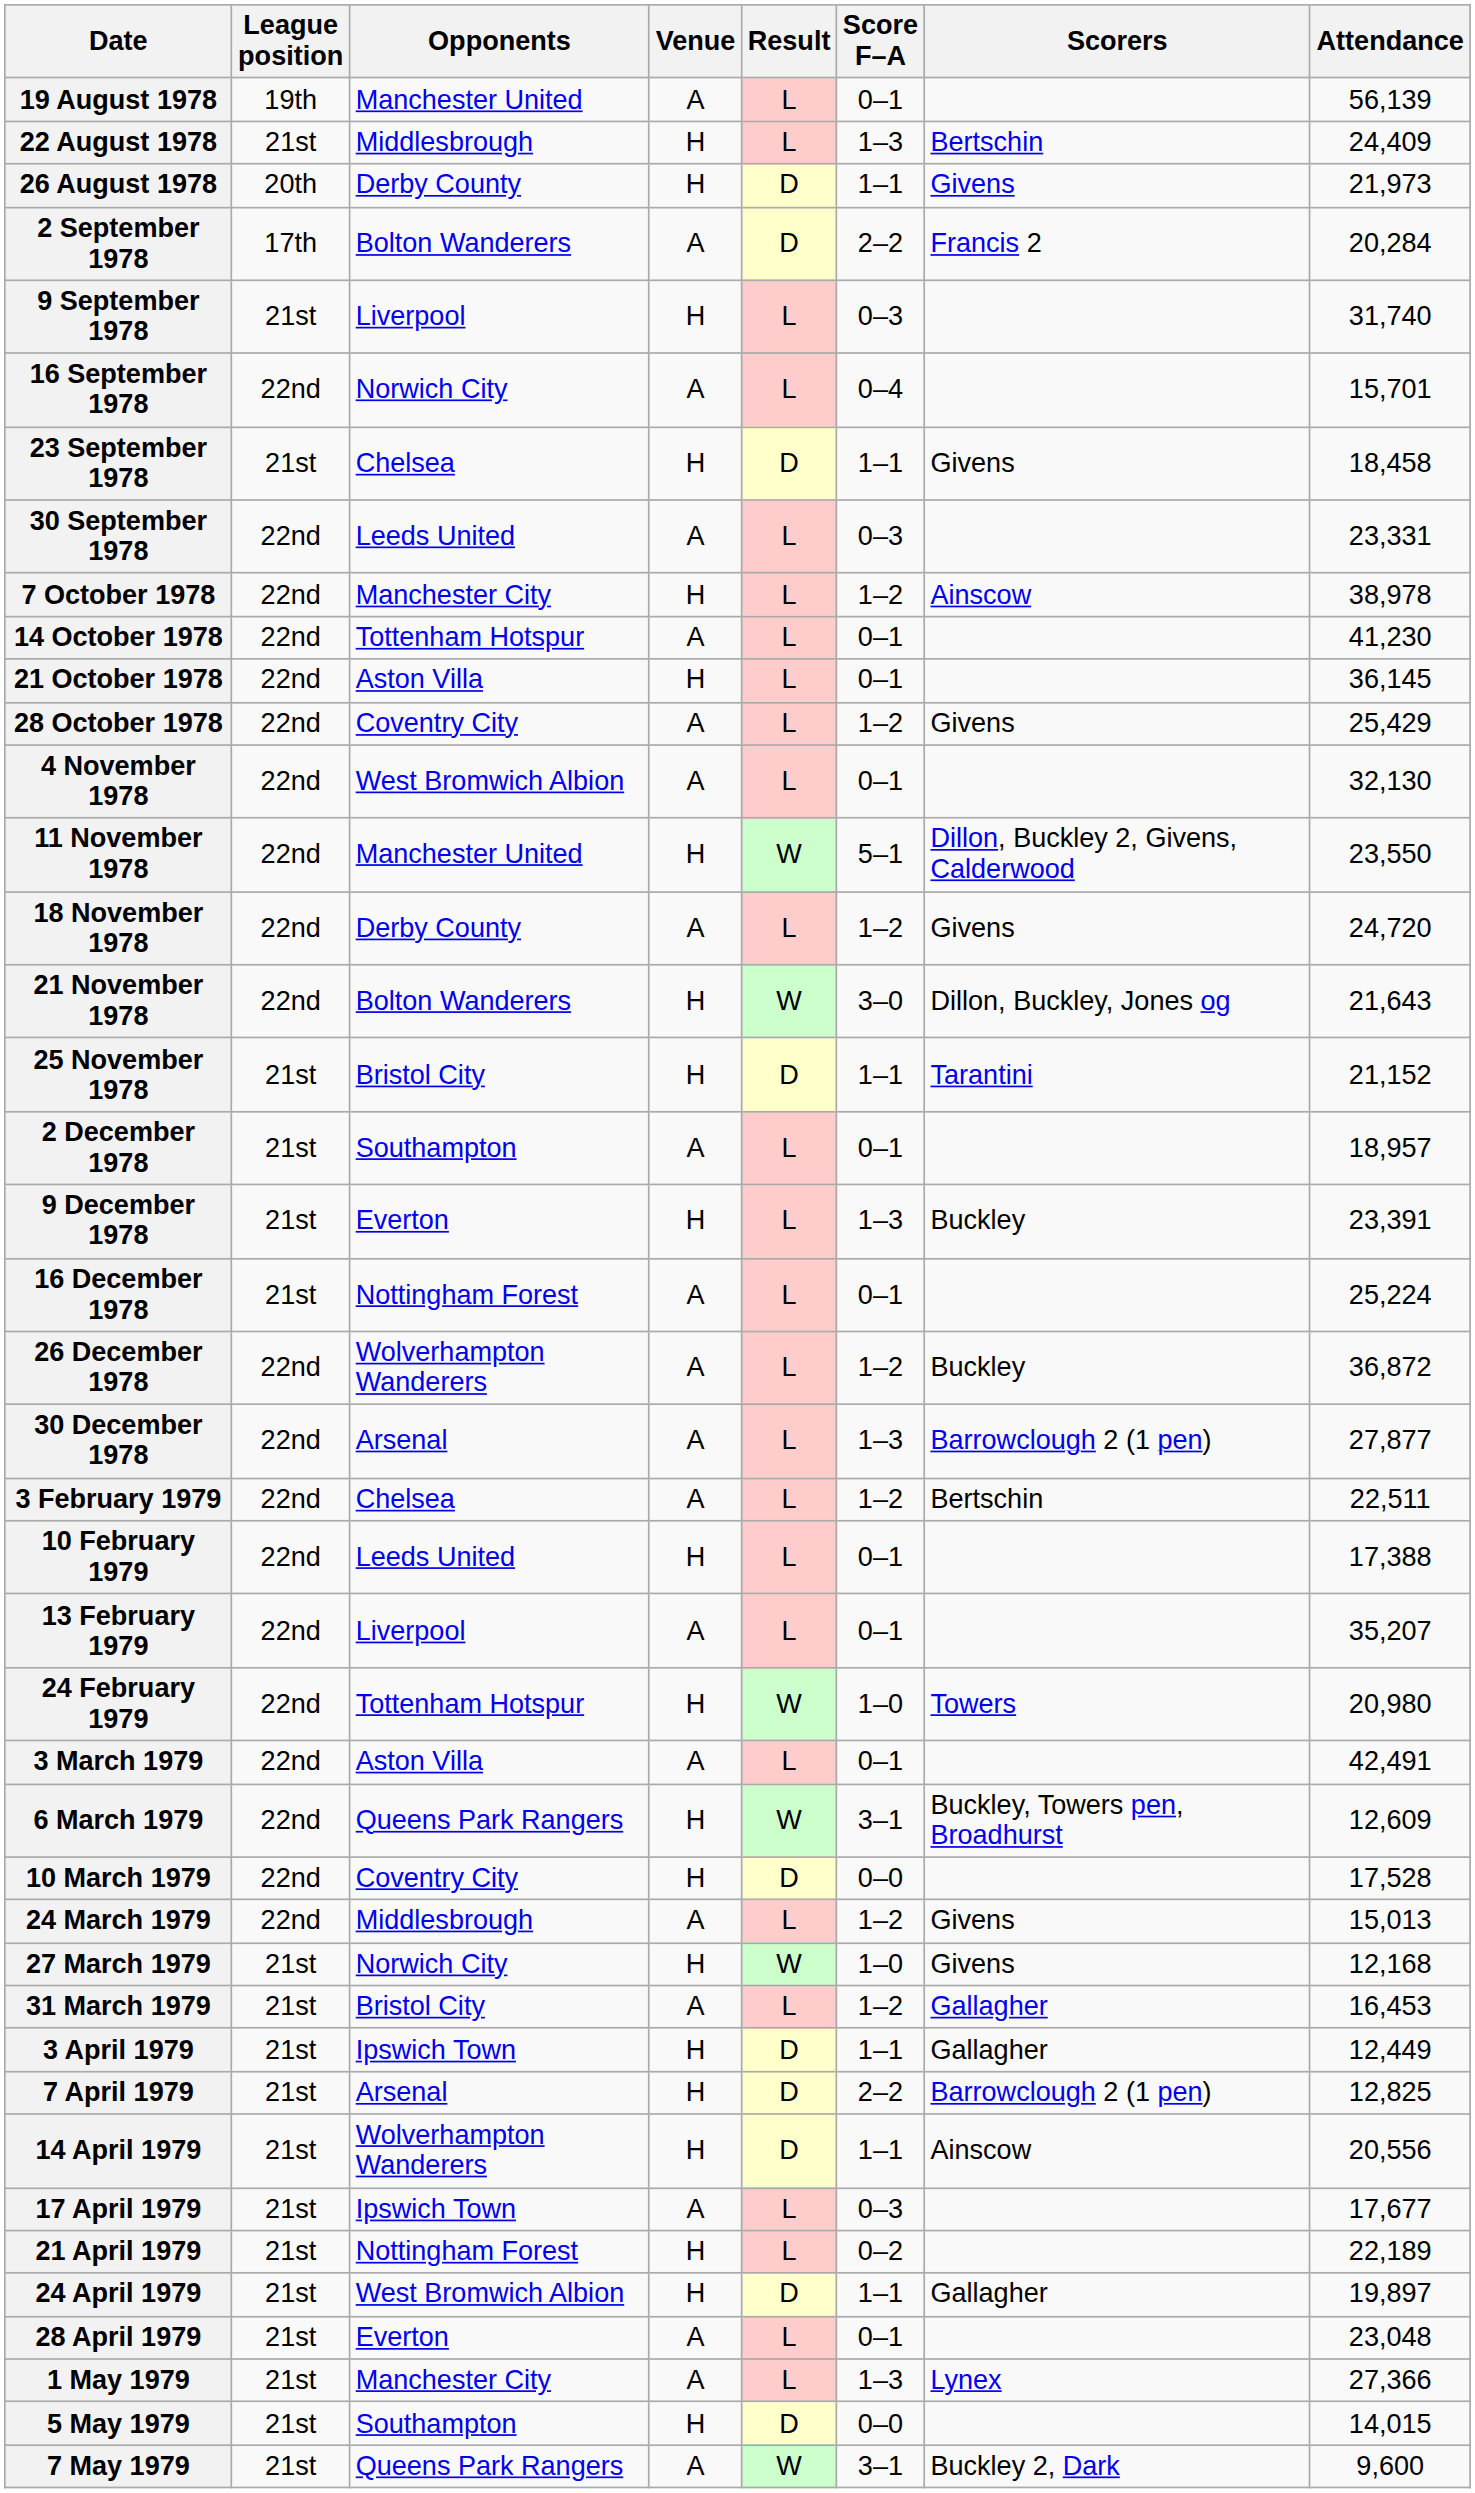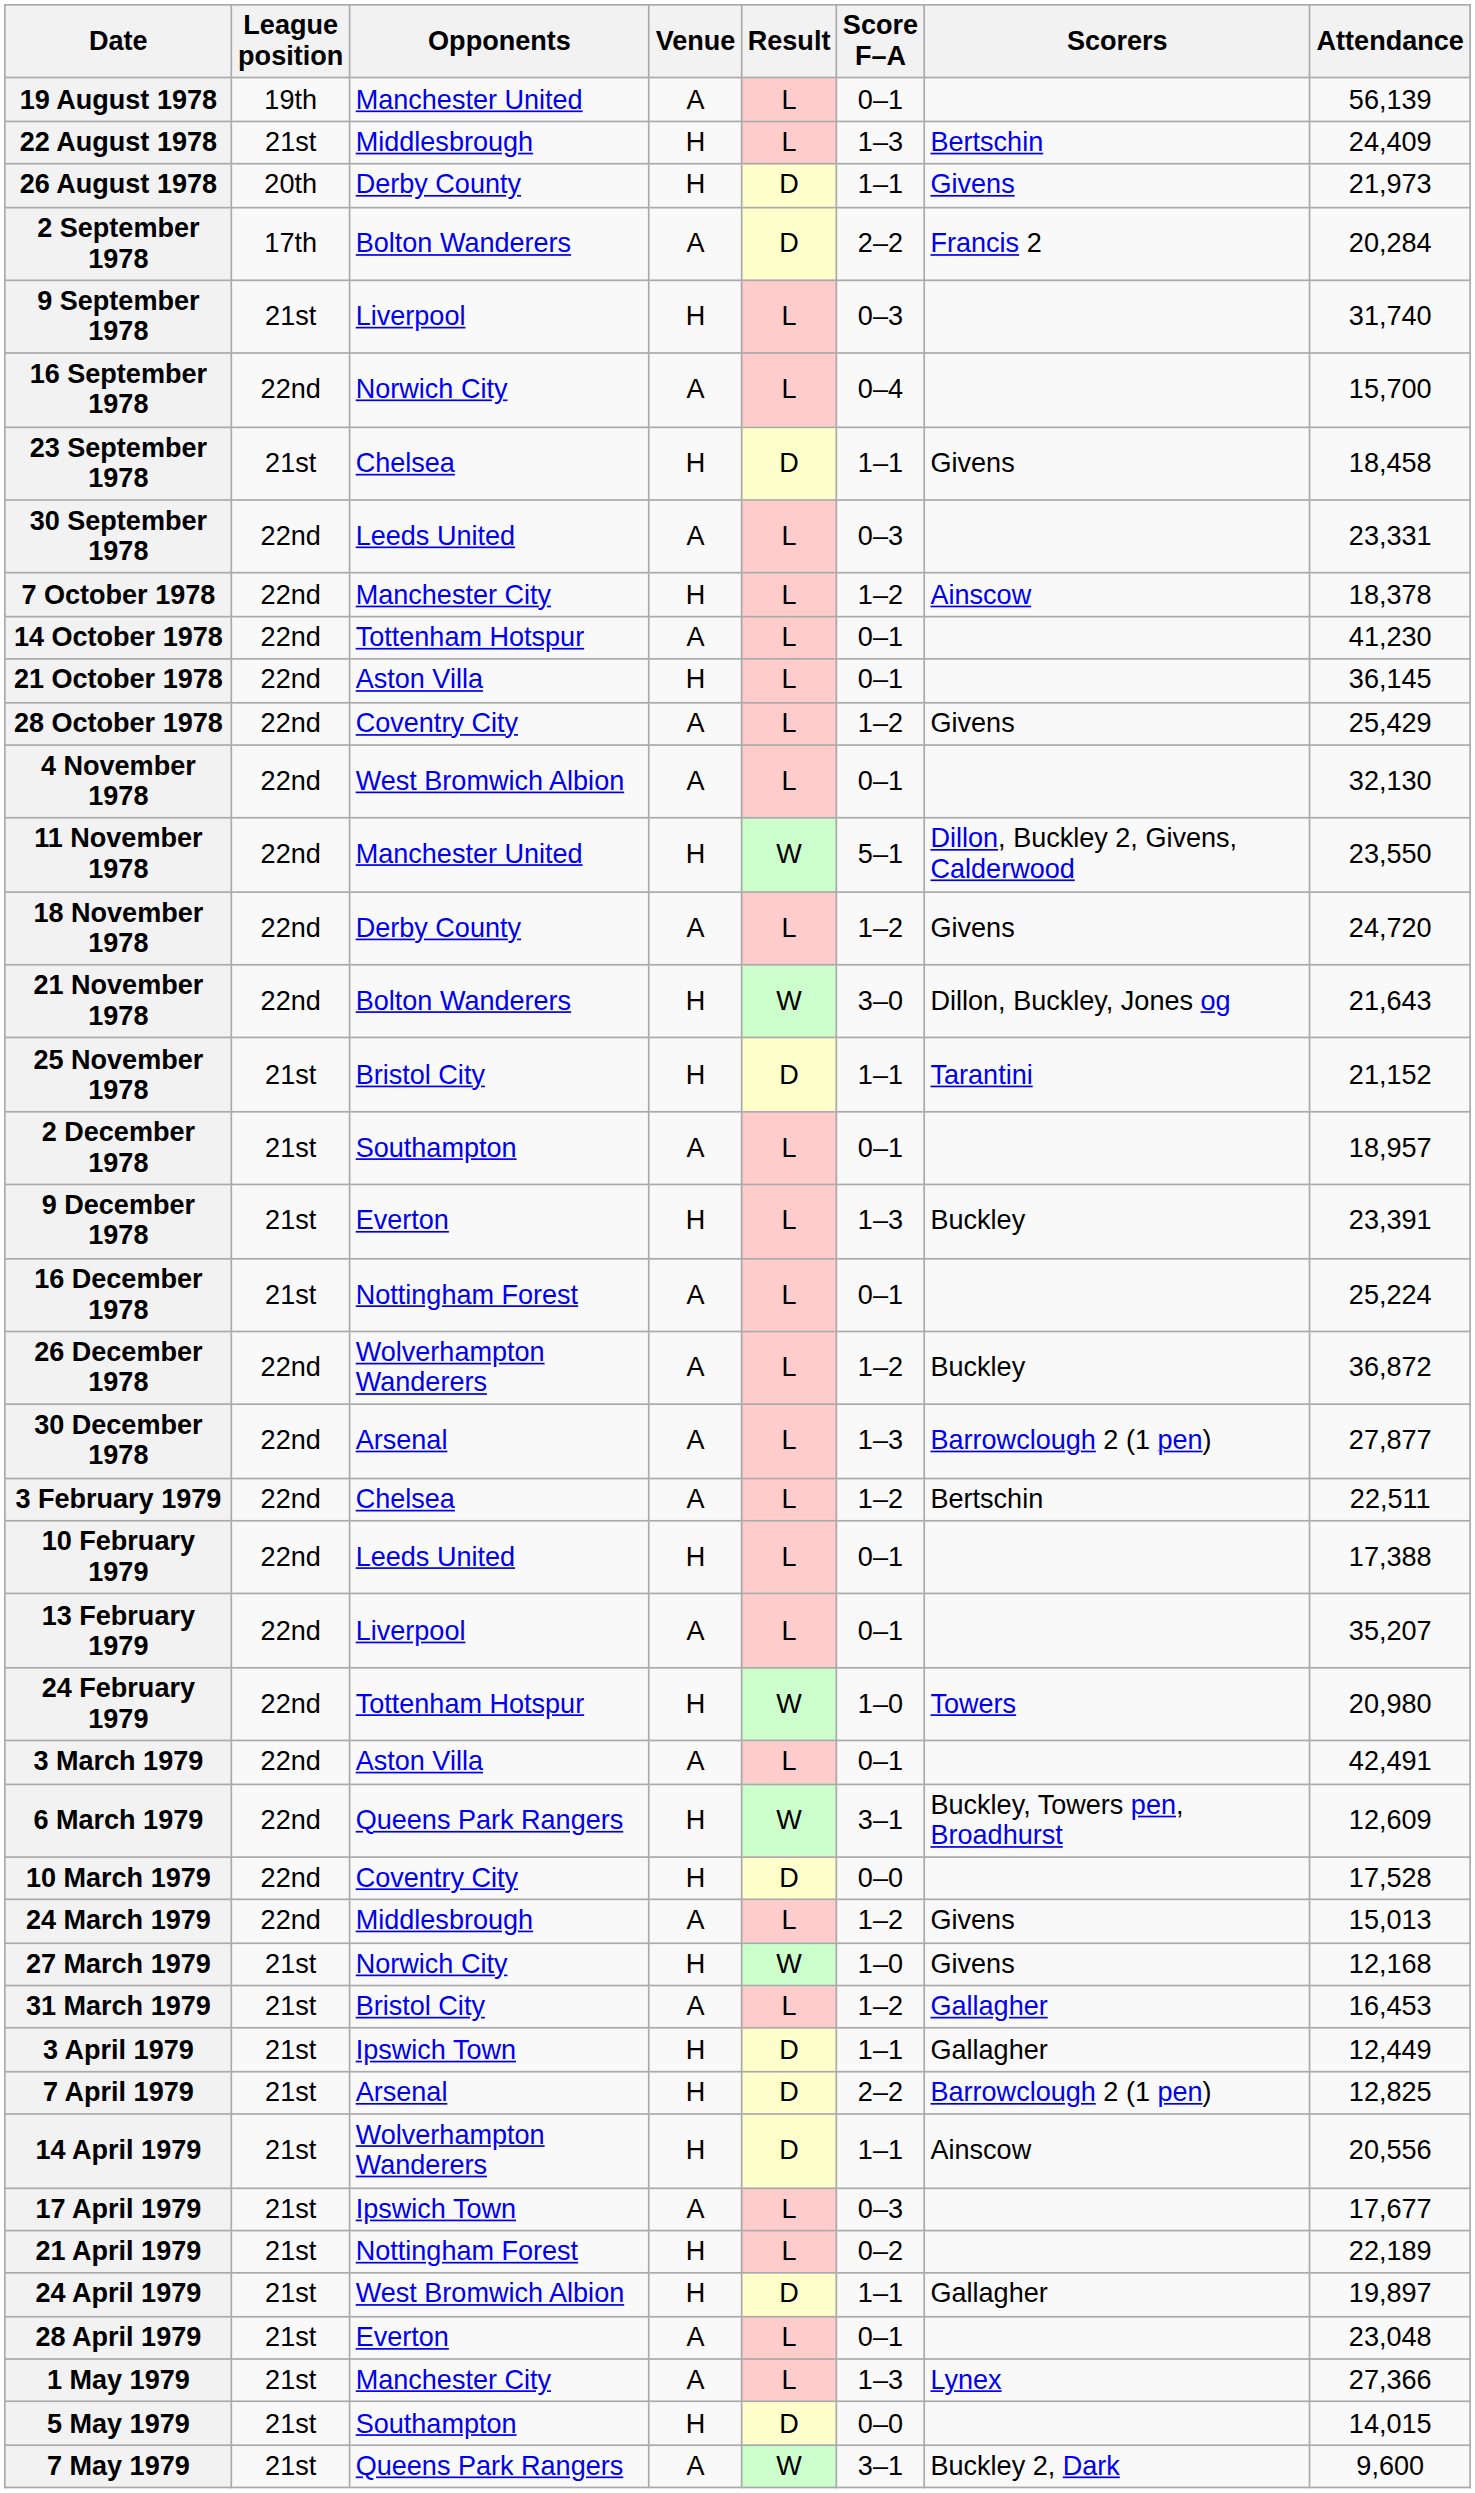 <table class="wikitable plainrowheaders" style="text-align:center">
 <tr>
 <th scope="col">Date</th>
 <th scope="col">League<br>position</th>
 <th scope="col">Opponents</th>
 <th scope="col">Venue</th>
 <th scope="col">Result</th>
 <th scope="col">Score<br>F–A</th>
 <th scope="col">Scorers</th>
 <th scope="col">Attendance</th>
 </tr>
 <tr>
 <th scope="row">19 August 1978</th>
 <td>19th</td>
 <td align="left"><a href='#'>Manchester United</a></td>
 <td>A</td>
 <td style="background:#fcc">L</td>
 <td>0–1</td>
 <td></td>
 <td>56,139</td>
 </tr>
 <tr>
 <th scope="row">22 August 1978</th>
 <td>21st</td>
 <td align="left"><a href='#'>Middlesbrough</a></td>
 <td>H</td>
 <td style="background:#fcc">L</td>
 <td>1–3</td>
 <td align="left"><a href='#'>Bertschin</a></td>
 <td>24,409</td>
 </tr>
 <tr>
 <th scope="row">26 August 1978</th>
 <td>20th</td>
 <td align="left"><a href='#'>Derby County</a></td>
 <td>H</td>
 <td style="background:#ffc">D</td>
 <td>1–1</td>
 <td align="left"><a href='#'>Givens</a></td>
 <td>21,973</td>
 </tr>
 <tr>
 <th scope="row">2 September 1978</th>
 <td>17th</td>
 <td align="left"><a href='#'>Bolton Wanderers</a></td>
 <td>A</td>
 <td style="background:#ffc">D</td>
 <td>2–2</td>
 <td align="left"><a href='#'>Francis</a> 2</td>
 <td>20,284</td>
 </tr>
 <tr>
 <th scope="row">9 September 1978</th>
 <td>21st</td>
 <td align="left"><a href='#'>Liverpool</a></td>
 <td>H</td>
 <td style="background:#fcc">L</td>
 <td>0–3</td>
 <td></td>
 <td>31,740</td>
 </tr>
 <tr>
 <th scope="row">16 September 1978</th>
 <td>22nd</td>
 <td align="left"><a href='#'>Norwich City</a></td>
 <td>A</td>
 <td style="background:#fcc">L</td>
 <td>0–4</td>
 <td></td>
-<td>15,701</td>
+<td>15,700</td>
 </tr>
 <tr>
 <th scope="row">23 September 1978</th>
 <td>21st</td>
 <td align="left"><a href='#'>Chelsea</a></td>
 <td>H</td>
 <td style="background:#ffc">D</td>
 <td>1–1</td>
 <td align="left">Givens</td>
 <td>18,458</td>
 </tr>
 <tr>
 <th scope="row">30 September 1978</th>
 <td>22nd</td>
 <td align="left"><a href='#'>Leeds United</a></td>
 <td>A</td>
 <td style="background:#fcc">L</td>
 <td>0–3</td>
 <td></td>
 <td>23,331</td>
 </tr>
 <tr>
 <th scope="row">7 October 1978</th>
 <td>22nd</td>
 <td align="left"><a href='#'>Manchester City</a></td>
 <td>H</td>
 <td style="background:#fcc">L</td>
 <td>1–2</td>
 <td align="left"><a href='#'>Ainscow</a></td>
-<td>38,978</td>
+<td>18,378</td>
 </tr>
 <tr>
 <th scope="row">14 October 1978</th>
 <td>22nd</td>
 <td align="left"><a href='#'>Tottenham Hotspur</a></td>
 <td>A</td>
 <td style="background:#fcc">L</td>
 <td>0–1</td>
 <td></td>
 <td>41,230</td>
 </tr>
 <tr>
 <th scope="row">21 October 1978</th>
 <td>22nd</td>
 <td align="left"><a href='#'>Aston Villa</a></td>
 <td>H</td>
 <td style="background:#fcc">L</td>
 <td>0–1</td>
 <td></td>
 <td>36,145</td>
 </tr>
 <tr>
 <th scope="row">28 October 1978</th>
 <td>22nd</td>
 <td align="left"><a href='#'>Coventry City</a></td>
 <td>A</td>
 <td style="background:#fcc">L</td>
 <td>1–2</td>
 <td align="left">Givens</td>
 <td>25,429</td>
 </tr>
 <tr>
 <th scope="row">4 November 1978</th>
 <td>22nd</td>
 <td align="left"><a href='#'>West Bromwich Albion</a></td>
 <td>A</td>
 <td style="background:#fcc">L</td>
 <td>0–1</td>
 <td></td>
 <td>32,130</td>
 </tr>
 <tr>
 <th scope="row">11 November 1978</th>
 <td>22nd</td>
 <td align="left"><a href='#'>Manchester United</a></td>
 <td>H</td>
 <td style="background:#cfc">W</td>
 <td>5–1</td>
 <td align="left"><a href='#'>Dillon</a>, Buckley 2, Givens, <a href='#'>Calderwood</a></td>
 <td>23,550</td>
 </tr>
 <tr>
 <th scope="row">18 November 1978</th>
 <td>22nd</td>
 <td align="left"><a href='#'>Derby County</a></td>
 <td>A</td>
 <td style="background:#fcc">L</td>
 <td>1–2</td>
 <td align="left">Givens</td>
 <td>24,720</td>
 </tr>
 <tr>
 <th scope="row">21 November 1978</th>
 <td>22nd</td>
 <td align="left"><a href='#'>Bolton Wanderers</a></td>
 <td>H</td>
 <td style="background:#cfc">W</td>
 <td>3–0</td>
 <td align="left">Dillon, Buckley, Jones <a href='#'>og</a></td>
 <td>21,643</td>
 </tr>
 <tr>
 <th scope="row">25 November 1978</th>
 <td>21st</td>
 <td align="left"><a href='#'> Bristol City</a></td>
 <td>H</td>
 <td style="background:#ffc">D</td>
 <td>1–1</td>
 <td align="left"><a href='#'>Tarantini</a></td>
 <td>21,152</td>
 </tr>
 <tr>
 <th scope="row">2 December 1978</th>
 <td>21st</td>
 <td align="left"><a href='#'>Southampton</a></td>
 <td>A</td>
 <td style="background:#fcc">L</td>
 <td>0–1</td>
 <td></td>
 <td>18,957</td>
 </tr>
 <tr>
 <th scope="row">9 December 1978</th>
 <td>21st</td>
 <td align="left"><a href='#'>Everton</a></td>
 <td>H</td>
 <td style="background:#fcc">L</td>
 <td>1–3</td>
 <td align="left">Buckley</td>
 <td>23,391</td>
 </tr>
 <tr>
 <th scope="row">16 December 1978</th>
 <td>21st</td>
 <td align="left"><a href='#'>Nottingham Forest</a></td>
 <td>A</td>
 <td style="background:#fcc">L</td>
 <td>0–1</td>
 <td></td>
 <td>25,224</td>
 </tr>
 <tr>
 <th scope="row">26 December 1978</th>
 <td>22nd</td>
 <td align="left"><a href='#'>Wolverhampton Wanderers</a></td>
 <td>A</td>
 <td style="background:#fcc">L</td>
 <td>1–2</td>
 <td align="left">Buckley</td>
 <td>36,872</td>
 </tr>
 <tr>
 <th scope="row">30 December 1978</th>
 <td>22nd</td>
 <td align="left"><a href='#'>Arsenal</a></td>
 <td>A</td>
 <td style="background:#fcc">L</td>
 <td>1–3</td>
 <td align="left"><a href='#'>Barrowclough</a> 2 (1 <a href='#'>pen</a>)</td>
 <td>27,877</td>
 </tr>
 <tr>
 <th scope="row">3 February 1979</th>
 <td>22nd</td>
 <td align="left"><a href='#'>Chelsea</a></td>
 <td>A</td>
 <td style="background:#fcc">L</td>
 <td>1–2</td>
 <td align="left">Bertschin</td>
 <td>22,511</td>
 </tr>
 <tr>
 <th scope="row">10 February 1979</th>
 <td>22nd</td>
 <td align="left"><a href='#'>Leeds United</a></td>
 <td>H</td>
 <td style="background:#fcc">L</td>
 <td>0–1</td>
 <td></td>
 <td>17,388</td>
 </tr>
 <tr>
 <th scope="row">13 February 1979</th>
 <td>22nd</td>
 <td align="left"><a href='#'>Liverpool</a></td>
 <td>A</td>
 <td style="background:#fcc">L</td>
 <td>0–1</td>
 <td></td>
 <td>35,207</td>
 </tr>
 <tr>
 <th scope="row">24 February 1979</th>
 <td>22nd</td>
 <td align="left"><a href='#'>Tottenham Hotspur</a></td>
 <td>H</td>
 <td style="background:#cfc">W</td>
 <td>1–0</td>
 <td align="left"><a href='#'>Towers</a></td>
 <td>20,980</td>
 </tr>
 <tr>
 <th scope="row">3 March 1979</th>
 <td>22nd</td>
 <td align="left"><a href='#'>Aston Villa</a></td>
 <td>A</td>
 <td style="background:#fcc">L</td>
 <td>0–1</td>
 <td></td>
 <td>42,491</td>
 </tr>
 <tr>
 <th scope="row">6 March 1979</th>
 <td>22nd</td>
 <td align="left"><a href='#'>Queens Park Rangers</a></td>
 <td>H</td>
 <td style="background:#cfc">W</td>
 <td>3–1</td>
 <td align="left">Buckley, Towers <a href='#'>pen</a>, <a href='#'>Broadhurst</a></td>
 <td>12,609</td>
 </tr>
 <tr>
 <th scope="row">10 March 1979</th>
 <td>22nd</td>
 <td align="left"><a href='#'>Coventry City</a></td>
 <td>H</td>
 <td style="background:#ffc">D</td>
 <td>0–0</td>
 <td></td>
 <td>17,528</td>
 </tr>
 <tr>
 <th scope="row">24 March 1979</th>
 <td>22nd</td>
 <td align="left"><a href='#'>Middlesbrough</a></td>
 <td>A</td>
 <td style="background:#fcc">L</td>
 <td>1–2</td>
 <td align="left">Givens</td>
 <td>15,013</td>
 </tr>
 <tr>
 <th scope="row">27 March 1979</th>
 <td>21st</td>
 <td align="left"><a href='#'>Norwich City</a></td>
 <td>H</td>
 <td style="background:#cfc">W</td>
 <td>1–0</td>
 <td align="left">Givens</td>
 <td>12,168</td>
 </tr>
 <tr>
 <th scope="row">31 March 1979</th>
 <td>21st</td>
 <td align="left"><a href='#'>Bristol City</a></td>
 <td>A</td>
 <td style="background:#fcc">L</td>
 <td>1–2</td>
 <td align="left"><a href='#'>Gallagher</a></td>
 <td>16,453</td>
 </tr>
 <tr>
 <th scope="row">3 April 1979</th>
 <td>21st</td>
 <td align="left"><a href='#'>Ipswich Town</a></td>
 <td>H</td>
 <td style="background:#ffc">D</td>
 <td>1–1</td>
 <td align="left">Gallagher</td>
 <td>12,449</td>
 </tr>
 <tr>
 <th scope="row">7 April 1979</th>
 <td>21st</td>
 <td align="left"><a href='#'>Arsenal</a></td>
 <td>H</td>
 <td style="background:#ffc">D</td>
 <td>2–2</td>
 <td align="left"><a href='#'>Barrowclough</a> 2 (1 <a href='#'>pen</a>)</td>
 <td>12,825</td>
 </tr>
 <tr>
 <th scope="row">14 April 1979</th>
 <td>21st</td>
 <td align="left"><a href='#'>Wolverhampton Wanderers</a></td>
 <td>H</td>
 <td style="background:#ffc">D</td>
 <td>1–1</td>
 <td align="left">Ainscow</td>
 <td>20,556</td>
 </tr>
 <tr>
 <th scope="row">17 April 1979</th>
 <td>21st</td>
 <td align="left"><a href='#'>Ipswich Town</a></td>
 <td>A</td>
 <td style="background:#fcc">L</td>
 <td>0–3</td>
 <td></td>
 <td>17,677</td>
 </tr>
 <tr>
 <th scope="row">21 April 1979</th>
 <td>21st</td>
 <td align="left"><a href='#'>Nottingham Forest</a></td>
 <td>H</td>
 <td style="background:#fcc">L</td>
 <td>0–2</td>
 <td></td>
 <td>22,189</td>
 </tr>
 <tr>
 <th scope="row">24 April 1979</th>
 <td>21st</td>
 <td align="left"><a href='#'>West Bromwich Albion</a></td>
 <td>H</td>
 <td style="background:#ffc">D</td>
 <td>1–1</td>
 <td align="left">Gallagher</td>
 <td>19,897</td>
 </tr>
 <tr>
 <th scope="row">28 April 1979</th>
 <td>21st</td>
 <td align="left"><a href='#'>Everton</a></td>
 <td>A</td>
 <td style="background:#fcc">L</td>
 <td>0–1</td>
 <td></td>
 <td>23,048</td>
 </tr>
 <tr>
 <th scope="row">1 May 1979</th>
 <td>21st</td>
 <td align="left"><a href='#'>Manchester City</a></td>
 <td>A</td>
 <td style="background:#fcc">L</td>
 <td>1–3</td>
 <td align="left"><a href='#'>Lynex</a></td>
 <td>27,366</td>
 </tr>
 <tr>
 <th scope="row">5 May 1979</th>
 <td>21st</td>
 <td align="left"><a href='#'>Southampton</a></td>
 <td>H</td>
 <td style="background:#ffc">D</td>
 <td>0–0</td>
 <td></td>
 <td>14,015</td>
 </tr>
 <tr>
 <th scope="row">7 May 1979</th>
 <td>21st</td>
 <td align="left"><a href='#'>Queens Park Rangers</a></td>
 <td>A</td>
 <td style="background:#cfc">W</td>
 <td>3–1</td>
 <td align="left">Buckley 2, <a href='#'>Dark</a></td>
 <td>9,600</td>
 </tr>
 </table>
